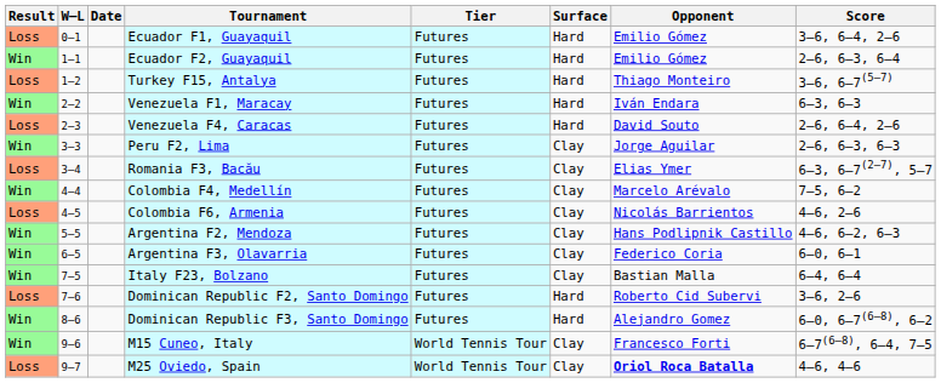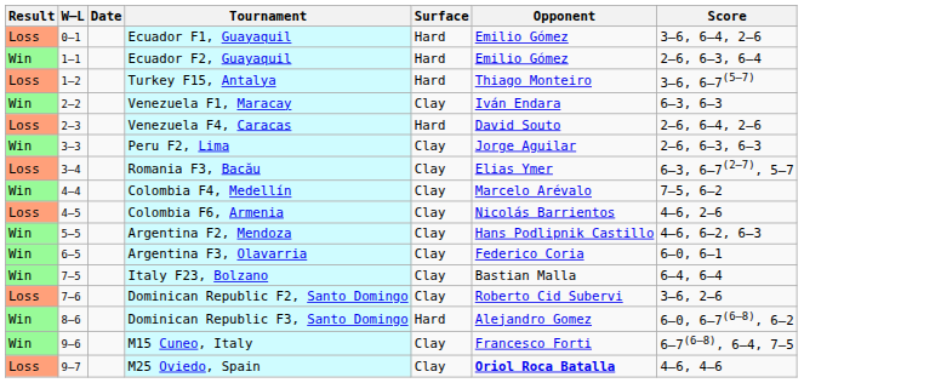 <table class="sortable wikitable">
 <tr>
 <th>Result</th>
 <th class="unsortable">W–L</th>
 <th>Date</th>
 <th>Tournament</th>
-<th>Tier</th>
 <th>Surface</th>
 <th>Opponent</th>
 <th class="unsortable">Score</th>
 </tr>
 <tr>
 <td bgcolor=FFA07A>Loss</td>
 <td><small>0–1</small></td>
 <td></td>
 <td style="background:#cffcff;">Ecuador F1, <a href='#'>Guayaquil</a></td>
-<td style="background:#cffcff;">Futures</td>
 <td>Hard</td>
 <td> <a href='#'>Emilio Gómez</a></td>
 <td>3–6, 6–4, 2–6</td>
 </tr>
 <tr>
 <td bgcolor=98FB98>Win</td>
 <td><small>1–1</small></td>
 <td></td>
 <td style="background:#cffcff;">Ecuador F2, <a href='#'>Guayaquil</a></td>
-<td style="background:#cffcff;">Futures</td>
 <td>Hard</td>
 <td> <a href='#'>Emilio Gómez</a></td>
 <td>2–6, 6–3, 6–4</td>
 </tr>
 <tr>
 <td bgcolor=FFA07A>Loss</td>
 <td><small>1–2</small></td>
 <td></td>
 <td style="background:#cffcff;">Turkey F15, <a href='#'>Antalya</a></td>
-<td style="background:#cffcff;">Futures</td>
 <td>Hard</td>
 <td> <a href='#'>Thiago Monteiro</a></td>
 <td>3–6, 6–7<sup>(5–7)</sup></td>
 </tr>
 <tr>
 <td bgcolor=98FB98>Win</td>
 <td><small>2–2</small></td>
 <td></td>
 <td style="background:#cffcff;">Venezuela F1, <a href='#'>Maracay</a></td>
-<td style="background:#cffcff;">Futures</td>
-<td>Hard</td>
+<td>Clay</td>
 <td> <a href='#'>Iván Endara</a></td>
 <td>6–3, 6–3</td>
 </tr>
 <tr>
 <td bgcolor=FFA07A>Loss</td>
 <td><small>2–3</small></td>
 <td></td>
 <td style="background:#cffcff;">Venezuela F4, <a href='#'>Caracas</a></td>
-<td style="background:#cffcff;">Futures</td>
 <td>Hard</td>
 <td> <a href='#'>David Souto</a></td>
 <td>2–6, 6–4, 2–6</td>
 </tr>
 <tr>
 <td bgcolor=98FB98>Win</td>
 <td><small>3–3</small></td>
 <td></td>
 <td style="background:#cffcff;">Peru F2, <a href='#'>Lima</a></td>
-<td style="background:#cffcff;">Futures</td>
 <td>Clay</td>
 <td> <a href='#'>Jorge Aguilar</a></td>
 <td>2–6, 6–3, 6–3</td>
 </tr>
 <tr>
 <td bgcolor=FFA07A>Loss</td>
 <td><small>3–4</small></td>
 <td></td>
 <td style="background:#cffcff;">Romania F3, <a href='#'>Bacău</a></td>
-<td style="background:#cffcff;">Futures</td>
 <td>Clay</td>
 <td> <a href='#'>Elias Ymer</a></td>
 <td>6–3, 6–7<sup>(2–7)</sup>, 5–7</td>
 </tr>
 <tr>
 <td bgcolor=98FB98>Win</td>
 <td><small>4–4</small></td>
 <td></td>
 <td style="background:#cffcff;">Colombia F4, <a href='#'>Medellín</a></td>
-<td style="background:#cffcff;">Futures</td>
 <td>Clay</td>
 <td> <a href='#'>Marcelo Arévalo</a></td>
 <td>7–5, 6–2</td>
 </tr>
 <tr>
 <td bgcolor=FFA07A>Loss</td>
 <td><small>4–5</small></td>
 <td></td>
 <td style="background:#cffcff;">Colombia F6, <a href='#'>Armenia</a></td>
-<td style="background:#cffcff;">Futures</td>
 <td>Clay</td>
 <td> <a href='#'>Nicolás Barrientos</a></td>
 <td>4–6, 2–6</td>
 </tr>
 <tr>
 <td bgcolor=98FB98>Win</td>
 <td><small>5–5</small></td>
 <td></td>
 <td style="background:#cffcff;">Argentina F2, <a href='#'>Mendoza</a></td>
-<td style="background:#cffcff;">Futures</td>
 <td>Clay</td>
 <td> <a href='#'>Hans Podlipnik Castillo</a></td>
 <td>4–6, 6–2, 6–3</td>
 </tr>
 <tr>
 <td bgcolor=98FB98>Win</td>
 <td><small>6–5</small></td>
 <td></td>
 <td style="background:#cffcff;">Argentina F3, <a href='#'>Olavarria</a></td>
-<td style="background:#cffcff;">Futures</td>
 <td>Clay</td>
 <td> <a href='#'>Federico Coria</a></td>
 <td>6–0, 6–1</td>
 </tr>
 <tr>
 <td bgcolor=98FB98>Win</td>
 <td><small>7–5</small></td>
 <td></td>
 <td style="background:#cffcff;">Italy F23, <a href='#'>Bolzano</a></td>
-<td style="background:#cffcff;">Futures</td>
 <td>Clay</td>
 <td> Bastian Malla</td>
 <td>6–4, 6–4</td>
 </tr>
 <tr>
 <td bgcolor=FFA07A>Loss</td>
 <td><small>7–6</small></td>
 <td></td>
 <td style="background:#cffcff;">Dominican Republic F2, <a href='#'>Santo Domingo</a></td>
-<td style="background:#cffcff;">Futures</td>
-<td>Hard</td>
+<td>Clay</td>
 <td> <a href='#'>Roberto Cid Subervi</a></td>
 <td>3–6, 2–6</td>
 </tr>
 <tr>
 <td bgcolor=98FB98>Win</td>
 <td><small>8–6</small></td>
 <td></td>
 <td style="background:#cffcff;">Dominican Republic F3, <a href='#'>Santo Domingo</a></td>
-<td style="background:#cffcff;">Futures</td>
 <td>Hard</td>
 <td> <a href='#'>Alejandro Gomez</a></td>
 <td>6–0, 6–7<sup>(6–8)</sup>, 6–2</td>
 </tr>
 <tr>
 <td bgcolor=98FB98>Win</td>
 <td><small>9–6</small></td>
 <td></td>
 <td style="background:#cffcff;">M15 <a href='#'>Cuneo</a>, Italy</td>
-<td style="background:#cffcff;">World Tennis Tour</td>
 <td>Clay</td>
 <td> <a href='#'>Francesco Forti</a></td>
 <td>6–7<sup>(6–8)</sup>, 6–4, 7–5</td>
 </tr>
 <tr>
 <td bgcolor=FFA07A>Loss</td>
 <td><small>9–7</small></td>
 <td></td>
 <td style="background:#cffcff;">M25 <a href='#'>Oviedo</a>, Spain</td>
-<td style="background:#cffcff;">World Tennis Tour</td>
 <td>Clay</td>
 <td><strong> <a href='#'>Oriol Roca Batalla</a></strong></td>
 <td>4–6, 4–6</td>
 </tr>
 </table>
